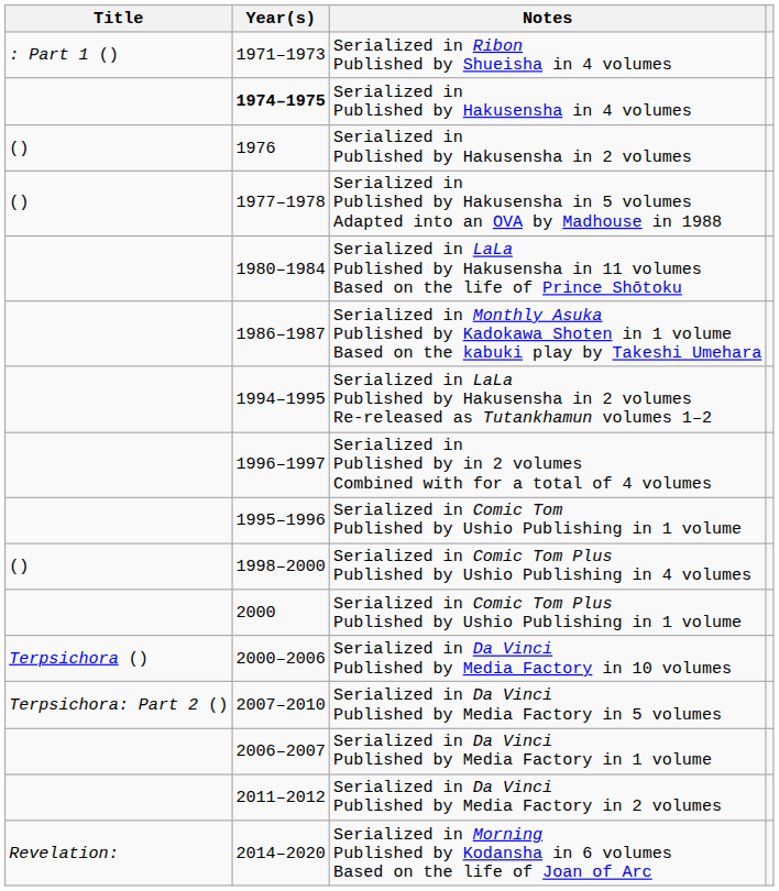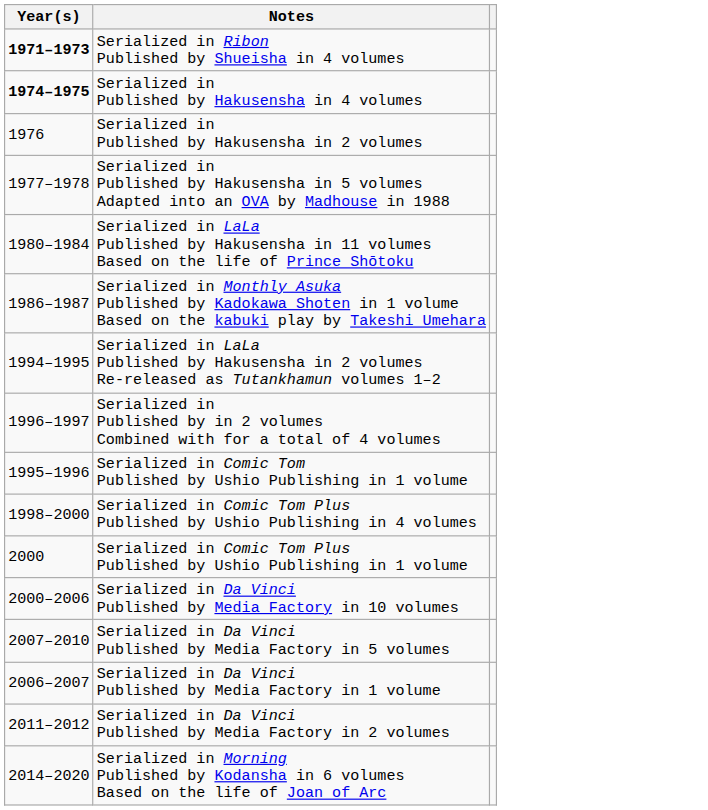 <table class="wikitable sortable">
 <tr>
-<th scope="col">Title</th>
 <th scope="col">Year(s)</th>
 <th scope="col" class="unsortable">Notes</th>
 <th scope="col" class="unsortable"></th>
 </tr>
 <tr>
-<td><em>: Part 1</em> ()</td>
-<td>1971–1973</td>
+<td><strong>1971–1973</strong></td>
 <td>Serialized in <em><a href='#'>Ribon</a></em><br>Published by <a href='#'>Shueisha</a> in 4 volumes</td>
 <td></td>
 </tr>
 <tr>
-<td></td>
 <td><strong>1974–1975</strong></td>
 <td>Serialized in <br>Published by <a href='#'>Hakusensha</a> in 4 volumes</td>
 <td></td>
 </tr>
 <tr>
-<td> ()</td>
 <td>1976</td>
 <td>Serialized in <br>Published by Hakusensha in 2 volumes</td>
 <td></td>
 </tr>
 <tr>
-<td> ()</td>
 <td>1977–1978</td>
 <td>Serialized in <br>Published by Hakusensha in 5 volumes<br>Adapted into an <a href='#'>OVA</a> by <a href='#'>Madhouse</a> in 1988</td>
 <td></td>
 </tr>
 <tr>
-<td></td>
 <td>1980–1984</td>
 <td>Serialized in <em><a href='#'>LaLa</a></em><br>Published by Hakusensha in 11 volumes<br>Based on the life of <a href='#'>Prince Shōtoku</a></td>
 <td></td>
 </tr>
 <tr>
-<td></td>
 <td>1986–1987</td>
 <td>Serialized in <em><a href='#'>Monthly Asuka</a></em><br>Published by <a href='#'>Kadokawa Shoten</a> in 1 volume<br>Based on the <a href='#'>kabuki</a> play by <a href='#'>Takeshi Umehara</a></td>
 <td></td>
 </tr>
 <tr>
-<td></td>
 <td>1994–1995</td>
 <td>Serialized in <em>LaLa</em><br>Published by Hakusensha in 2 volumes<br>Re-released as <em>Tutankhamun</em> volumes 1–2</td>
 <td></td>
 </tr>
 <tr>
-<td></td>
 <td>1996–1997</td>
 <td>Serialized in <em></em><br>Published by  in 2 volumes<br>Combined with  for a total of 4 volumes</td>
 <td></td>
 </tr>
 <tr>
-<td></td>
 <td>1995–1996</td>
 <td>Serialized in <em>Comic Tom</em><br>Published by Ushio Publishing in 1 volume</td>
 <td></td>
 </tr>
 <tr>
-<td> ()</td>
 <td>1998–2000</td>
 <td>Serialized in <em>Comic Tom Plus</em><br>Published by Ushio Publishing in 4 volumes</td>
 <td></td>
 </tr>
 <tr>
-<td></td>
 <td>2000</td>
 <td>Serialized in <em>Comic Tom Plus</em><br>Published by Ushio Publishing in 1 volume</td>
 <td></td>
 </tr>
 <tr>
-<td><em><a href='#'> Terpsichora</a></em> ()</td>
 <td>2000–2006</td>
 <td>Serialized in <a href='#'><em>Da Vinci</em></a><br>Published by <a href='#'>Media Factory</a> in 10 volumes</td>
 <td></td>
 </tr>
 <tr>
-<td><em> Terpsichora: Part 2</em> ()</td>
 <td>2007–2010</td>
 <td>Serialized in <em>Da Vinci</em><br>Published by Media Factory in 5 volumes</td>
 <td></td>
 </tr>
 <tr>
-<td></td>
 <td>2006–2007</td>
 <td>Serialized in <em>Da Vinci</em><br>Published by Media Factory in 1 volume</td>
 <td></td>
 </tr>
 <tr>
-<td></td>
 <td>2011–2012</td>
 <td>Serialized in <em>Da Vinci</em><br>Published by Media Factory in 2 volumes</td>
 <td></td>
 </tr>
 <tr>
-<td><em>Revelation:</em> </td>
 <td>2014–2020</td>
 <td>Serialized in <em><a href='#'>Morning</a></em><br>Published by <a href='#'>Kodansha</a> in 6 volumes<br>Based on the life of <a href='#'>Joan of Arc</a></td>
 <td><br></td>
 </tr>
 </table>
